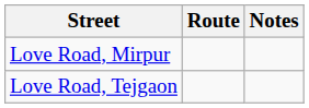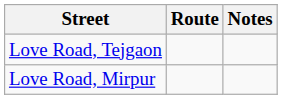 <table class="wikitable">
 <tr>
 <th>Street</th>
 <th>Route</th>
 <th>Notes</th>
 </tr>
 <tr>
+<td><a href='#'>Love Road, Tejgaon</a></td>
+<td></td>
+<td></td>
+</tr>
+<tr>
 <td><a href='#'>Love Road, Mirpur</a></td>
 <td></td>
 <td></td>
 </tr>
-<tr>
-<td><a href='#'>Love Road, Tejgaon</a></td>
-<td></td>
-<td></td>
-</tr>
 </table>
